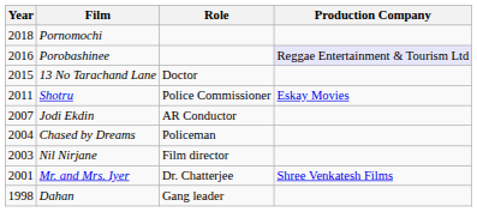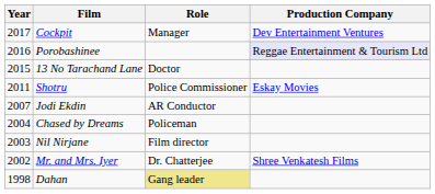 <table class="wikitable">
 <tr>
 <th>Year</th>
 <th>Film</th>
 <th>Role</th>
 <th>Production Company</th>
 </tr>
 <tr>
-<td>2018</td>
-<td><em> Pornomochi</em></td>
-<td></td>
-<td></td>
+<td>2017</td>
+<td><a href='#'><em>Cockpit</em></a></td>
+<td>Manager</td>
+<td><a href='#'>Dev Entertainment Ventures</a></td>
 </tr>
 <tr>
 <td>2016</td>
 <td><em>Porobashinee</em></td>
 <td></td>
 <td style="background: lavender;">Reggae Entertainment & Tourism Ltd</td>
 </tr>
 <tr>
 <td>2015</td>
 <td><em>13 No Tarachand Lane</em></td>
 <td>Doctor</td>
 <td></td>
 </tr>
 <tr>
 <td>2011</td>
 <td><em><a href='#'>Shotru</a></em></td>
 <td>Police Commissioner</td>
 <td><a href='#'>Eskay Movies</a></td>
 </tr>
 <tr>
 <td>2007</td>
 <td><em> Jodi Ekdin</em></td>
 <td>AR Conductor</td>
 <td></td>
 </tr>
 <tr>
 <td>2004</td>
 <td><em>Chased by Dreams</em></td>
 <td>Policeman</td>
 <td></td>
 </tr>
 <tr>
 <td>2003</td>
 <td><em>Nil Nirjane</em></td>
 <td>Film director</td>
 <td></td>
 </tr>
 <tr>
-<td>2001</td>
+<td>2002</td>
 <td><em><a href='#'>Mr. and Mrs. Iyer</a></em></td>
 <td>Dr. Chatterjee</td>
 <td><a href='#'>Shree Venkatesh Films</a></td>
 </tr>
 <tr>
 <td>1998</td>
 <td><em>Dahan</em></td>
-<td>Gang leader</td>
+<td style="background: khaki;">Gang leader</td>
 <td></td>
 </tr>
 </table>
